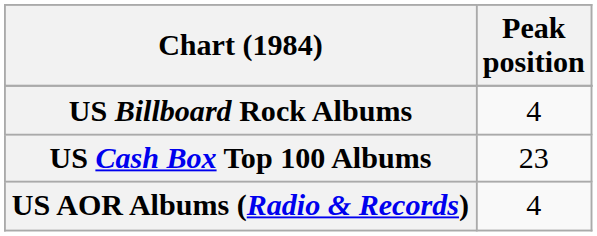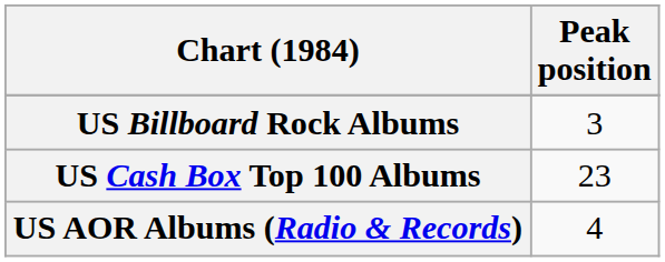 <table class="wikitable sortable plainrowheaders" style="text-align:center">
 <tr>
 <th scope="col">Chart (1984)</th>
 <th scope="col">Peak<br>position</th>
 </tr>
 <tr>
 </tr>
 <tr>
 </tr>
 <tr>
 <th scope="row">US <em>Billboard</em> Rock Albums</th>
-<td>4</td>
+<td>3</td>
 </tr>
 <tr>
 <th scope="row">US <em><a href='#'>Cash Box</a></em> Top 100 Albums</th>
 <td>23</td>
 </tr>
 <tr>
 <th scope="row">US AOR Albums (<em><a href='#'>Radio & Records</a></em>)</th>
 <td style="text-align:center;">4</td>
 </tr>
 </table>
